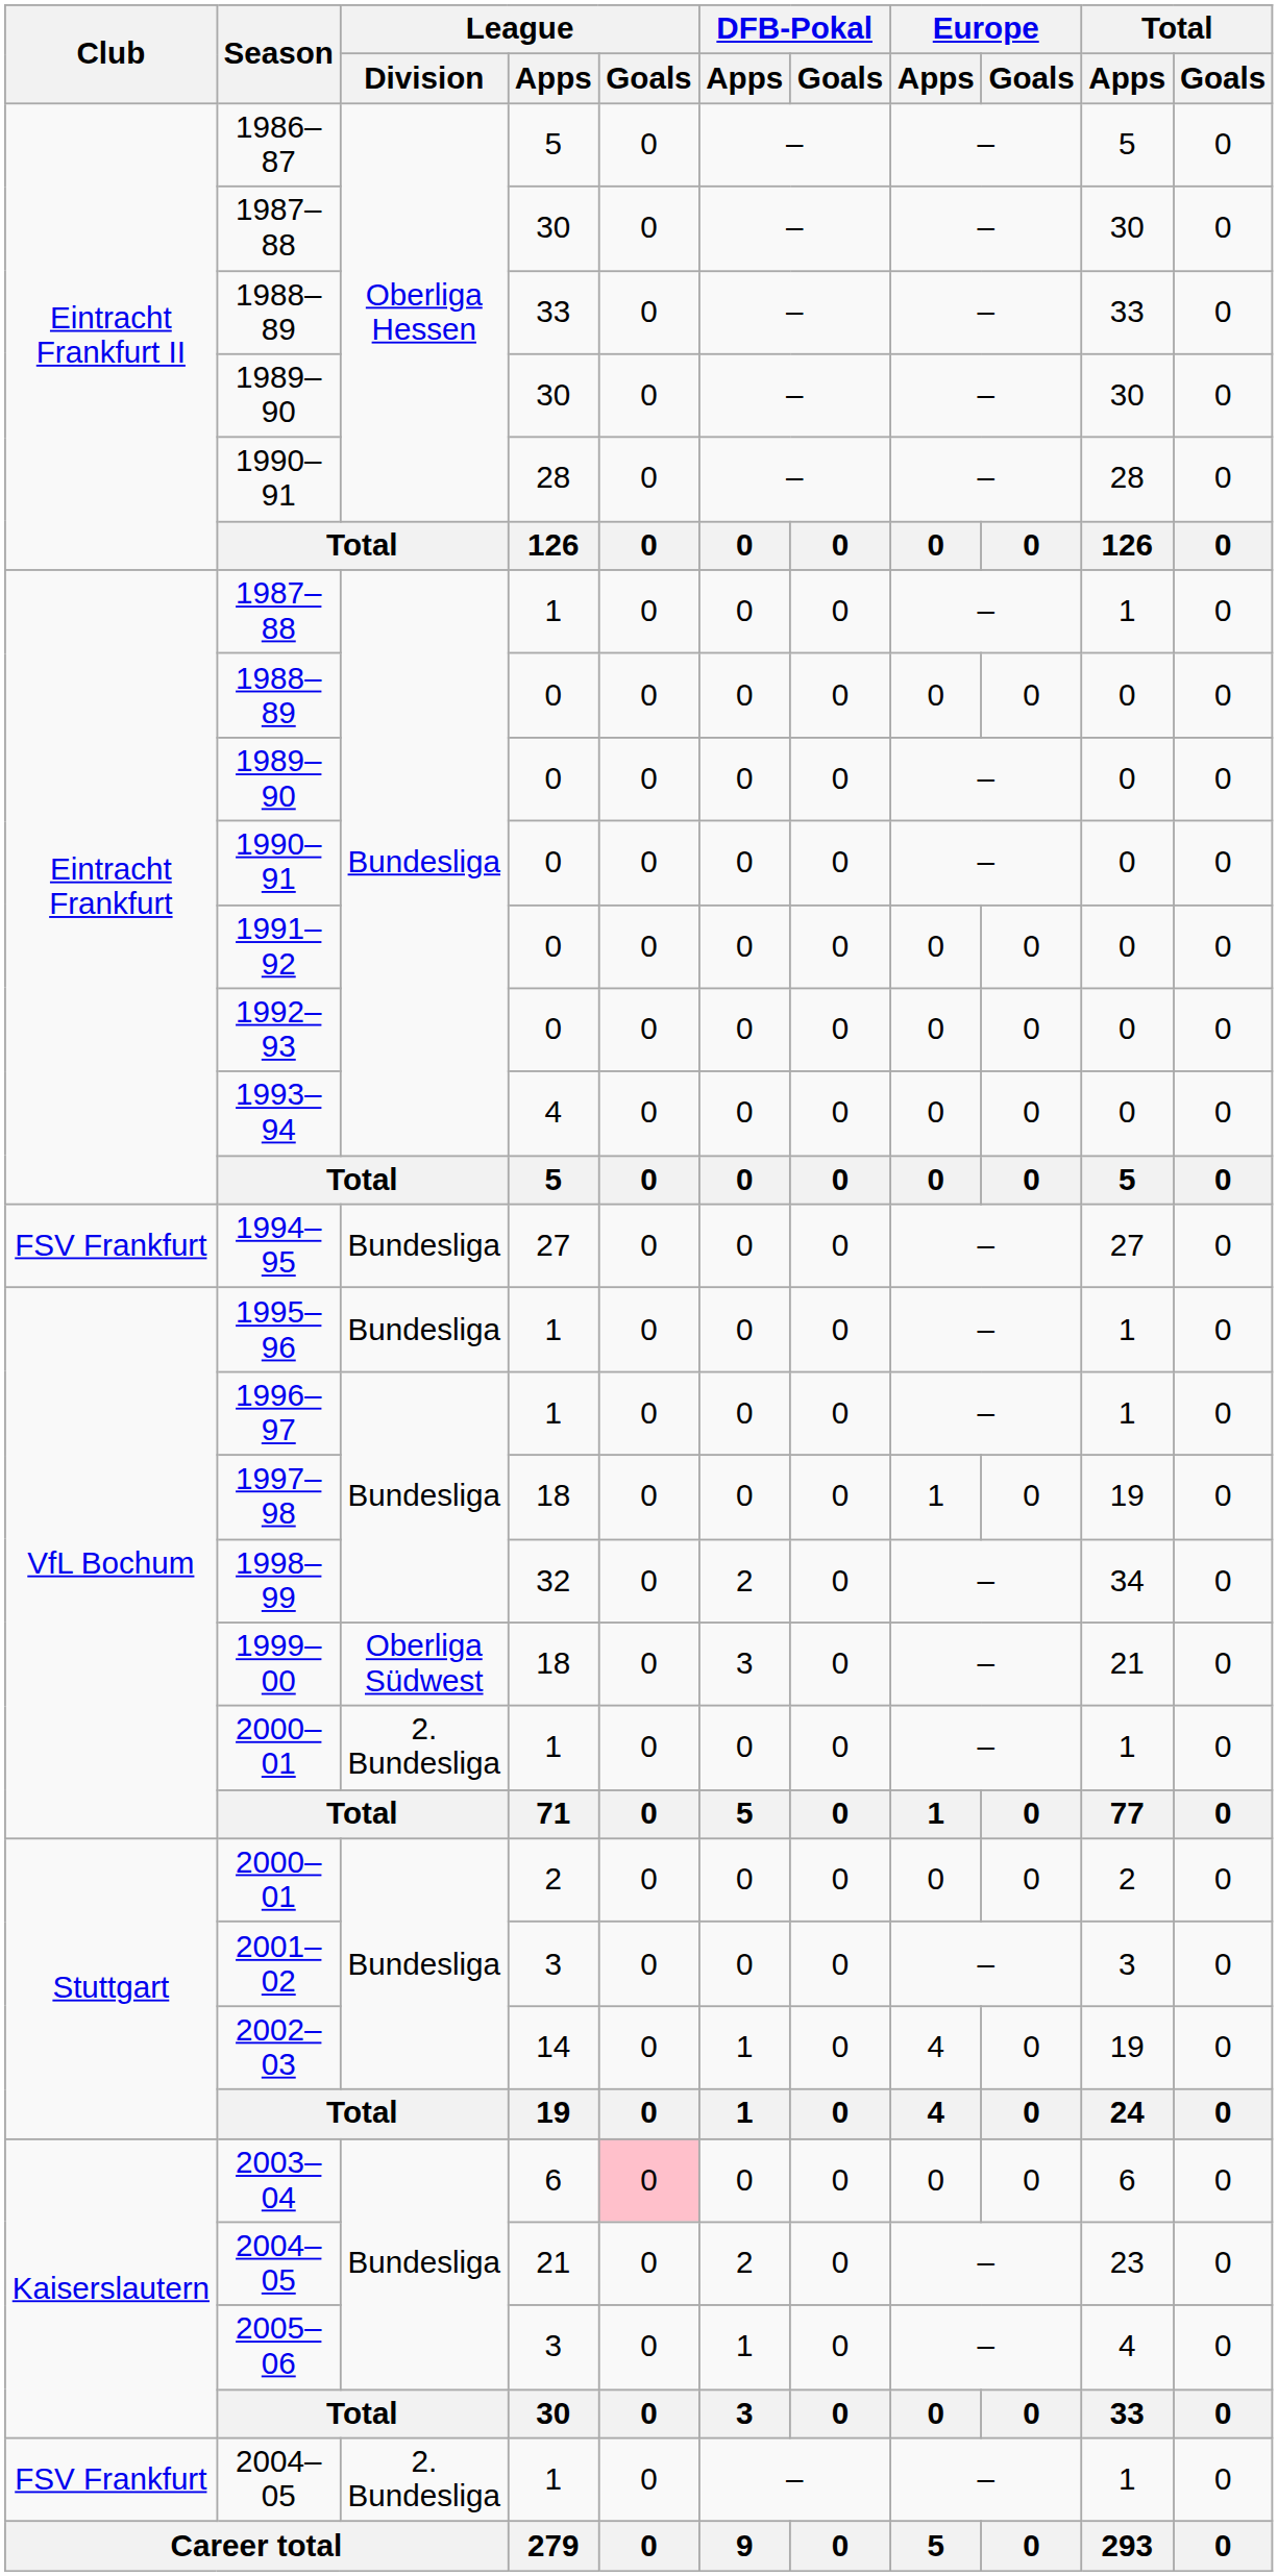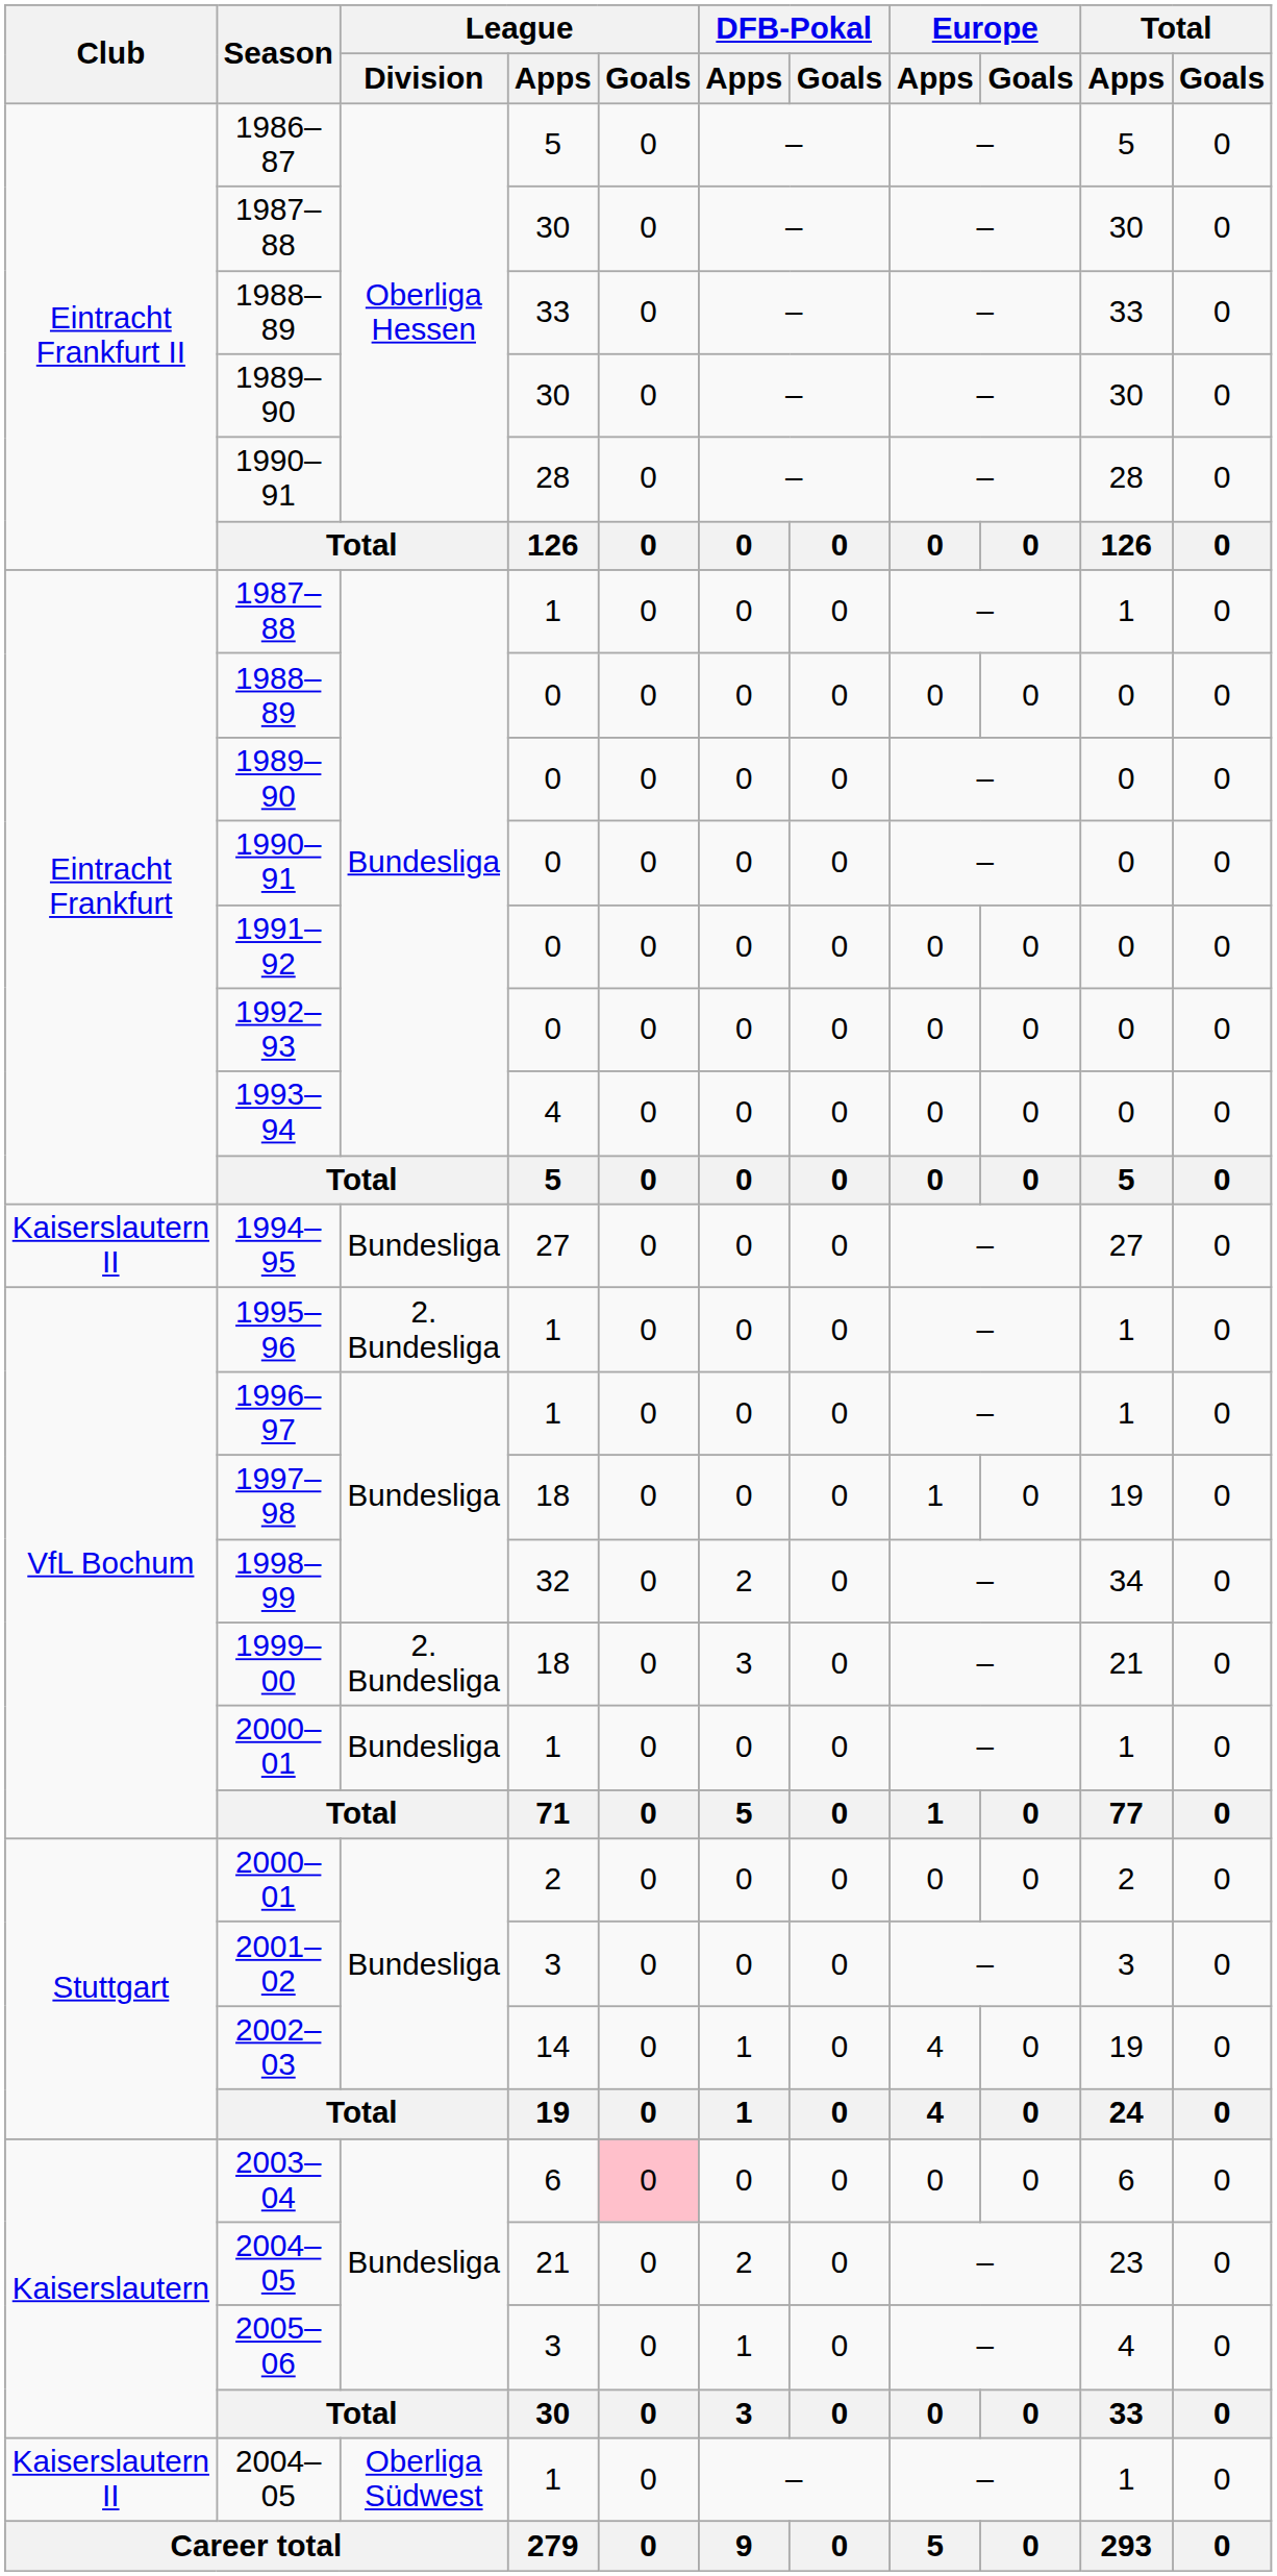 <table class="wikitable" style="text-align:center">
 <tr>
 <th rowspan="2">Club</th>
 <th rowspan="2">Season</th>
 <th colspan="3">League</th>
 <th colspan="2"><a href='#'>DFB-Pokal</a></th>
 <th colspan="2"><a href='#'>Europe</a></th>
 <th colspan="2">Total</th>
 </tr>
 <tr>
 <th>Division</th>
 <th>Apps</th>
 <th>Goals</th>
 <th>Apps</th>
 <th>Goals</th>
 <th>Apps</th>
 <th>Goals</th>
 <th>Apps</th>
 <th>Goals</th>
 </tr>
 <tr>
 <td rowspan="6"><a href='#'>Eintracht Frankfurt II</a></td>
 <td>1986–87</td>
 <td rowspan="5"><a href='#'>Oberliga Hessen</a></td>
 <td>5</td>
 <td>0</td>
 <td colspan="2">–</td>
 <td colspan="2">–</td>
 <td>5</td>
 <td>0</td>
 </tr>
 <tr>
 <td>1987–88</td>
 <td>30</td>
 <td>0</td>
 <td colspan="2">–</td>
 <td colspan="2">–</td>
 <td>30</td>
 <td>0</td>
 </tr>
 <tr>
 <td>1988–89</td>
 <td>33</td>
 <td>0</td>
 <td colspan="2">–</td>
 <td colspan="2">–</td>
 <td>33</td>
 <td>0</td>
 </tr>
 <tr>
 <td>1989–90</td>
 <td>30</td>
 <td>0</td>
 <td colspan="2">–</td>
 <td colspan="2">–</td>
 <td>30</td>
 <td>0</td>
 </tr>
 <tr>
 <td>1990–91</td>
 <td>28</td>
 <td>0</td>
 <td colspan="2">–</td>
 <td colspan="2">–</td>
 <td>28</td>
 <td>0</td>
 </tr>
 <tr>
 <th colspan="2">Total</th>
 <th>126</th>
 <th>0</th>
 <th>0</th>
 <th>0</th>
 <th>0</th>
 <th>0</th>
 <th>126</th>
 <th>0</th>
 </tr>
 <tr>
 <td rowspan="8"><a href='#'>Eintracht Frankfurt</a></td>
 <td><a href='#'>1987–88</a></td>
 <td rowspan="7"><a href='#'>Bundesliga</a></td>
 <td>1</td>
 <td>0</td>
 <td>0</td>
 <td>0</td>
 <td colspan="2">–</td>
 <td>1</td>
 <td>0</td>
 </tr>
 <tr>
 <td><a href='#'>1988–89</a></td>
 <td>0</td>
 <td>0</td>
 <td>0</td>
 <td>0</td>
 <td>0</td>
 <td>0</td>
 <td>0</td>
 <td>0</td>
 </tr>
 <tr>
 <td><a href='#'>1989–90</a></td>
 <td>0</td>
 <td>0</td>
 <td>0</td>
 <td>0</td>
 <td colspan="2">–</td>
 <td>0</td>
 <td>0</td>
 </tr>
 <tr>
 <td><a href='#'>1990–91</a></td>
 <td>0</td>
 <td>0</td>
 <td>0</td>
 <td>0</td>
 <td colspan="2">–</td>
 <td>0</td>
 <td>0</td>
 </tr>
 <tr>
 <td><a href='#'>1991–92</a></td>
 <td>0</td>
 <td>0</td>
 <td>0</td>
 <td>0</td>
 <td>0</td>
 <td>0</td>
 <td>0</td>
 <td>0</td>
 </tr>
 <tr>
 <td><a href='#'>1992–93</a></td>
 <td>0</td>
 <td>0</td>
 <td>0</td>
 <td>0</td>
 <td>0</td>
 <td>0</td>
 <td>0</td>
 <td>0</td>
 </tr>
 <tr>
 <td><a href='#'>1993–94</a></td>
 <td>4</td>
 <td>0</td>
 <td>0</td>
 <td>0</td>
 <td>0</td>
 <td>0</td>
 <td>0</td>
 <td>0</td>
 </tr>
 <tr>
 <th colspan="2">Total</th>
 <th>5</th>
 <th>0</th>
 <th>0</th>
 <th>0</th>
 <th>0</th>
 <th>0</th>
 <th>5</th>
 <th>0</th>
 </tr>
 <tr>
-<td><a href='#'>FSV Frankfurt</a></td>
+<td><a href='#'>Kaiserslautern II</a></td>
 <td><a href='#'>1994–95</a></td>
 <td>Bundesliga</td>
 <td>27</td>
 <td>0</td>
 <td>0</td>
 <td>0</td>
 <td colspan="2">–</td>
 <td>27</td>
 <td>0</td>
 </tr>
 <tr>
 <td rowspan="7"><a href='#'>VfL Bochum</a></td>
 <td><a href='#'>1995–96</a></td>
-<td>Bundesliga</td>
+<td>2. Bundesliga</td>
 <td>1</td>
 <td>0</td>
 <td>0</td>
 <td>0</td>
 <td colspan="2">–</td>
 <td>1</td>
 <td>0</td>
 </tr>
 <tr>
 <td><a href='#'>1996–97</a></td>
 <td rowspan="3">Bundesliga</td>
 <td>1</td>
 <td>0</td>
 <td>0</td>
 <td>0</td>
 <td colspan="2">–</td>
 <td>1</td>
 <td>0</td>
 </tr>
 <tr>
 <td><a href='#'>1997–98</a></td>
 <td>18</td>
 <td>0</td>
 <td>0</td>
 <td>0</td>
 <td>1</td>
 <td>0</td>
 <td>19</td>
 <td>0</td>
 </tr>
 <tr>
 <td><a href='#'>1998–99</a></td>
 <td>32</td>
 <td>0</td>
 <td>2</td>
 <td>0</td>
 <td colspan="2">–</td>
 <td>34</td>
 <td>0</td>
 </tr>
 <tr>
 <td><a href='#'>1999–00</a></td>
-<td><a href='#'>Oberliga Südwest</a></td>
+<td>2. Bundesliga</td>
 <td>18</td>
 <td>0</td>
 <td>3</td>
 <td>0</td>
 <td colspan="2">–</td>
 <td>21</td>
 <td>0</td>
 </tr>
 <tr>
 <td><a href='#'>2000–01</a></td>
-<td>2. Bundesliga</td>
+<td>Bundesliga</td>
 <td>1</td>
 <td>0</td>
 <td>0</td>
 <td>0</td>
 <td colspan="2">–</td>
 <td>1</td>
 <td>0</td>
 </tr>
 <tr>
 <th colspan="2">Total</th>
 <th>71</th>
 <th>0</th>
 <th>5</th>
 <th>0</th>
 <th>1</th>
 <th>0</th>
 <th>77</th>
 <th>0</th>
 </tr>
 <tr>
 <td rowspan="4"><a href='#'>Stuttgart</a></td>
 <td><a href='#'>2000–01</a></td>
 <td rowspan="3">Bundesliga</td>
 <td>2</td>
 <td>0</td>
 <td>0</td>
 <td>0</td>
 <td>0</td>
 <td>0</td>
 <td>2</td>
 <td>0</td>
 </tr>
 <tr>
 <td><a href='#'>2001–02</a></td>
 <td>3</td>
 <td>0</td>
 <td>0</td>
 <td>0</td>
 <td colspan="2">–</td>
 <td>3</td>
 <td>0</td>
 </tr>
 <tr>
 <td><a href='#'>2002–03</a></td>
 <td>14</td>
 <td>0</td>
 <td>1</td>
 <td>0</td>
 <td>4</td>
 <td>0</td>
 <td>19</td>
 <td>0</td>
 </tr>
 <tr>
 <th colspan="2">Total</th>
 <th>19</th>
 <th>0</th>
 <th>1</th>
 <th>0</th>
 <th>4</th>
 <th>0</th>
 <th>24</th>
 <th>0</th>
 </tr>
 <tr>
 <td rowspan="4"><a href='#'>Kaiserslautern</a></td>
 <td><a href='#'>2003–04</a></td>
 <td rowspan="3">Bundesliga</td>
 <td>6</td>
 <td style="background: pink;">0</td>
 <td>0</td>
 <td>0</td>
 <td>0</td>
 <td>0</td>
 <td>6</td>
 <td>0</td>
 </tr>
 <tr>
 <td><a href='#'>2004–05</a></td>
 <td>21</td>
 <td>0</td>
 <td>2</td>
 <td>0</td>
 <td colspan="2">–</td>
 <td>23</td>
 <td>0</td>
 </tr>
 <tr>
 <td><a href='#'>2005–06</a></td>
 <td>3</td>
 <td>0</td>
 <td>1</td>
 <td>0</td>
 <td colspan="2">–</td>
 <td>4</td>
 <td>0</td>
 </tr>
 <tr>
 <th colspan="2">Total</th>
 <th>30</th>
 <th>0</th>
 <th>3</th>
 <th>0</th>
 <th>0</th>
 <th>0</th>
 <th>33</th>
 <th>0</th>
 </tr>
 <tr>
-<td><a href='#'>FSV Frankfurt</a></td>
+<td><a href='#'>Kaiserslautern II</a></td>
 <td>2004–05</td>
-<td>2. Bundesliga</td>
+<td><a href='#'>Oberliga Südwest</a></td>
 <td>1</td>
 <td>0</td>
 <td colspan="2">–</td>
 <td colspan="2">–</td>
 <td>1</td>
 <td>0</td>
 </tr>
 <tr>
 <th colspan="3">Career total</th>
 <th>279</th>
 <th>0</th>
 <th>9</th>
 <th>0</th>
 <th>5</th>
 <th>0</th>
 <th>293</th>
 <th>0</th>
 </tr>
 </table>
